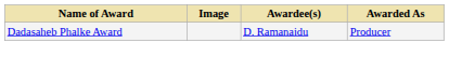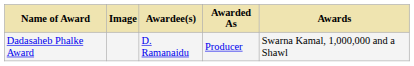 <table class="wikitable" style="width:100%;">
 <tr>
 <th style="background-color:#EFE4B0;">Name of Award</th>
 <th style="background-color:#EFE4B0;">Image</th>
 <th style="background-color:#EFE4B0;">Awardee(s)</th>
 <th style="background-color:#EFE4B0;">Awarded As</th>
+<th style="background-color:#EFE4B0;">Awards</th>
 </tr>
 <tr style="background-color:#F4F4F4">
 <td><a href='#'>Dadasaheb Phalke Award</a></td>
 <td></td>
 <td><a href='#'>D. Ramanaidu</a></td>
 <td><a href='#'>Producer</a></td>
+<td>Swarna Kamal,  1,000,000 and a Shawl</td>
 </tr>
 </table>
